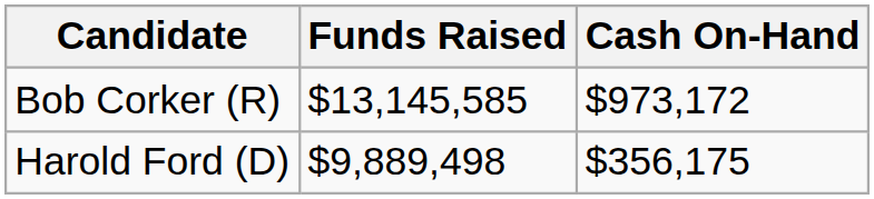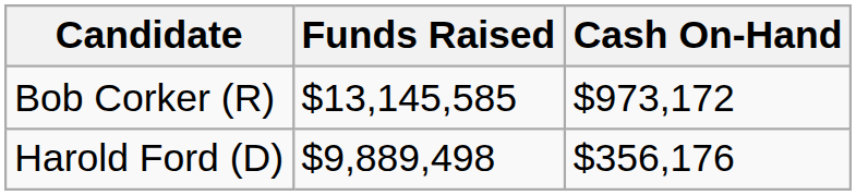 <table class="wikitable">
 <tr style="background:lightgrey;">
 <th>Candidate</th>
 <th>Funds Raised</th>
 <th>Cash On-Hand</th>
 </tr>
 <tr>
 <td>Bob Corker (R)</td>
 <td>$13,145,585</td>
 <td>$973,172</td>
 </tr>
 <tr>
 <td>Harold Ford (D)</td>
 <td>$9,889,498</td>
-<td>$356,175</td>
+<td>$356,176</td>
 </tr>
 </table>
